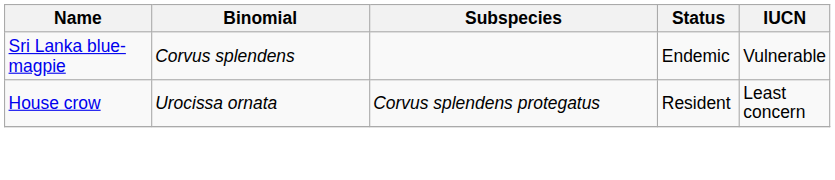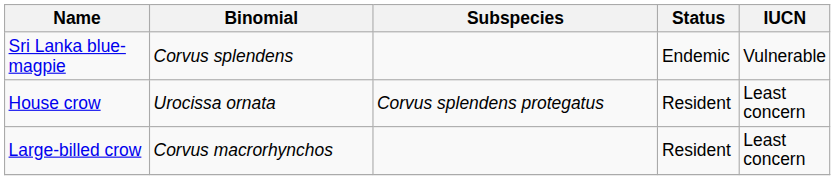 <table width=60% class="wikitable">
 <tr>
 <th width=20%>Name</th>
 <th width=30%>Binomial</th>
 <th width=40%>Subspecies</th>
 <th width=30%>Status</th>
 <th width=30%>IUCN</th>
 </tr>
 <tr>
 <td><a href='#'>Sri Lanka blue-magpie</a><br></td>
 <td><em>Corvus splendens</em></td>
 <td></td>
 <td>Endemic</td>
 <td>Vulnerable</td>
 </tr>
 <tr>
 <td><a href='#'>House crow</a><br></td>
 <td><em>Urocissa ornata</em></td>
 <td><em>Corvus splendens protegatus</em></td>
 <td>Resident</td>
 <td>Least concern</td>
 </tr>
 <tr>
+<td><a href='#'>Large-billed crow</a><br></td>
+<td><em>Corvus macrorhynchos</em></td>
+<td></td>
+<td>Resident</td>
+<td>Least concern</td>
+</tr>
+<tr>
 </tr>
 </table>
